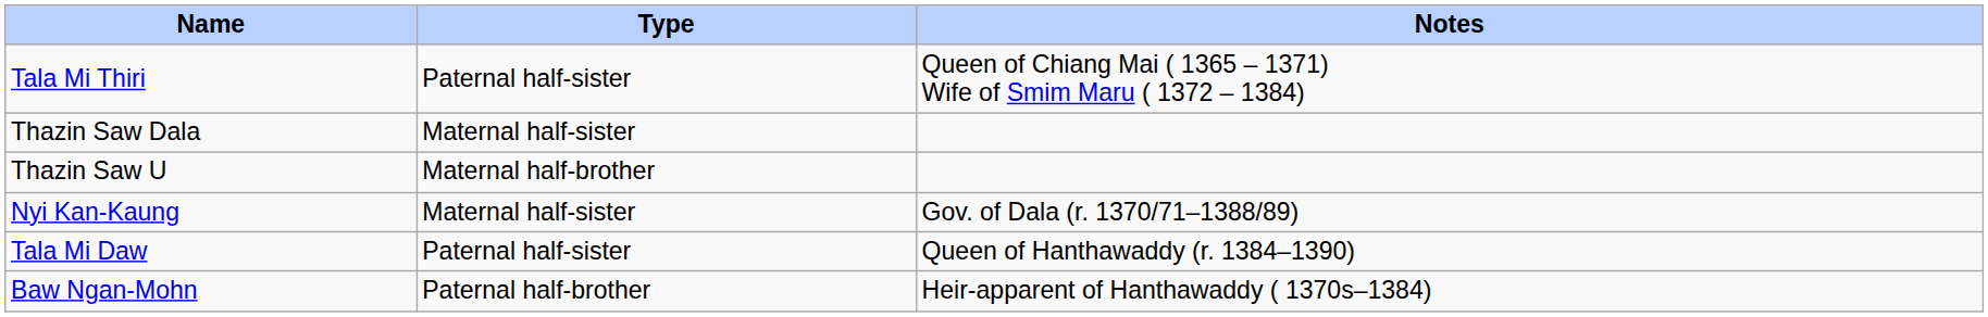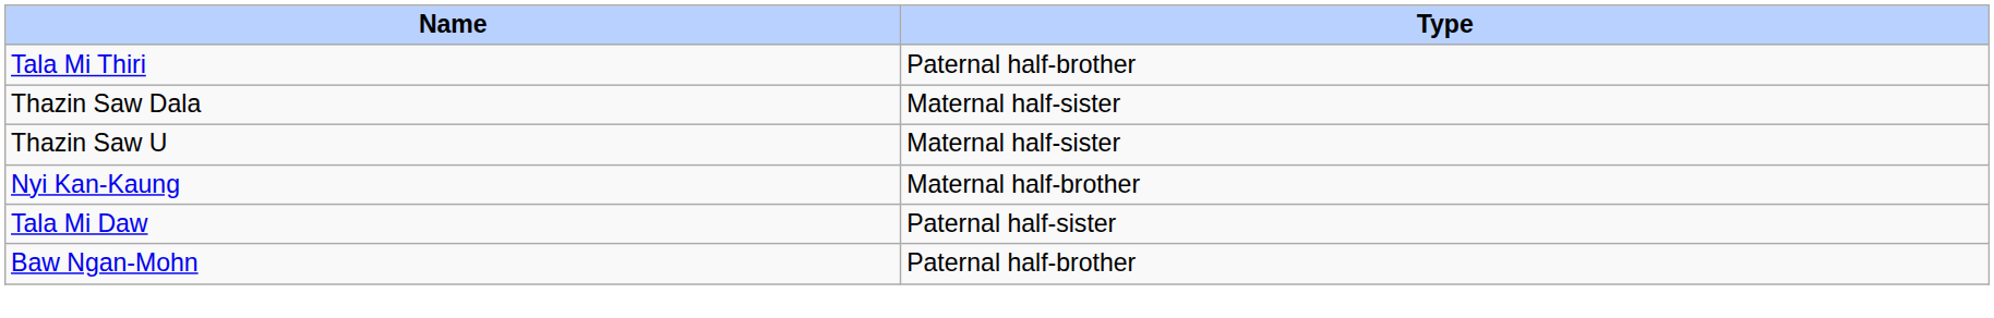 <table width=100% class="wikitable">
 <tr>
 <th style="background-color:#B9D1FF">Name</th>
 <th style="background-color:#B9D1FF">Type</th>
-<th style="background-color:#B9D1FF">Notes</th>
 </tr>
 <tr>
 <td><a href='#'>Tala Mi Thiri</a></td>
-<td>Paternal half-sister</td>
-<td>Queen of Chiang Mai ( 1365 –  1371) <br> Wife of <a href='#'>Smim Maru</a> ( 1372 – 1384)</td>
+<td>Paternal half-brother</td>
 </tr>
 <tr>
 <td>Thazin Saw Dala</td>
 <td>Maternal half-sister</td>
-<td></td>
 </tr>
 <tr>
 <td>Thazin Saw U</td>
-<td>Maternal half-brother</td>
-<td></td>
+<td>Maternal half-sister</td>
 </tr>
 <tr>
 <td><a href='#'>Nyi Kan-Kaung</a></td>
-<td>Maternal half-sister</td>
-<td>Gov. of Dala (r. 1370/71–1388/89)</td>
+<td>Maternal half-brother</td>
 </tr>
 <tr>
 <td><a href='#'>Tala Mi Daw</a></td>
 <td>Paternal half-sister</td>
-<td>Queen of Hanthawaddy (r. 1384–1390)</td>
 </tr>
 <tr>
 <td><a href='#'>Baw Ngan-Mohn</a></td>
 <td>Paternal half-brother</td>
-<td>Heir-apparent of Hanthawaddy ( 1370s–1384)</td>
 </tr>
 </table>
